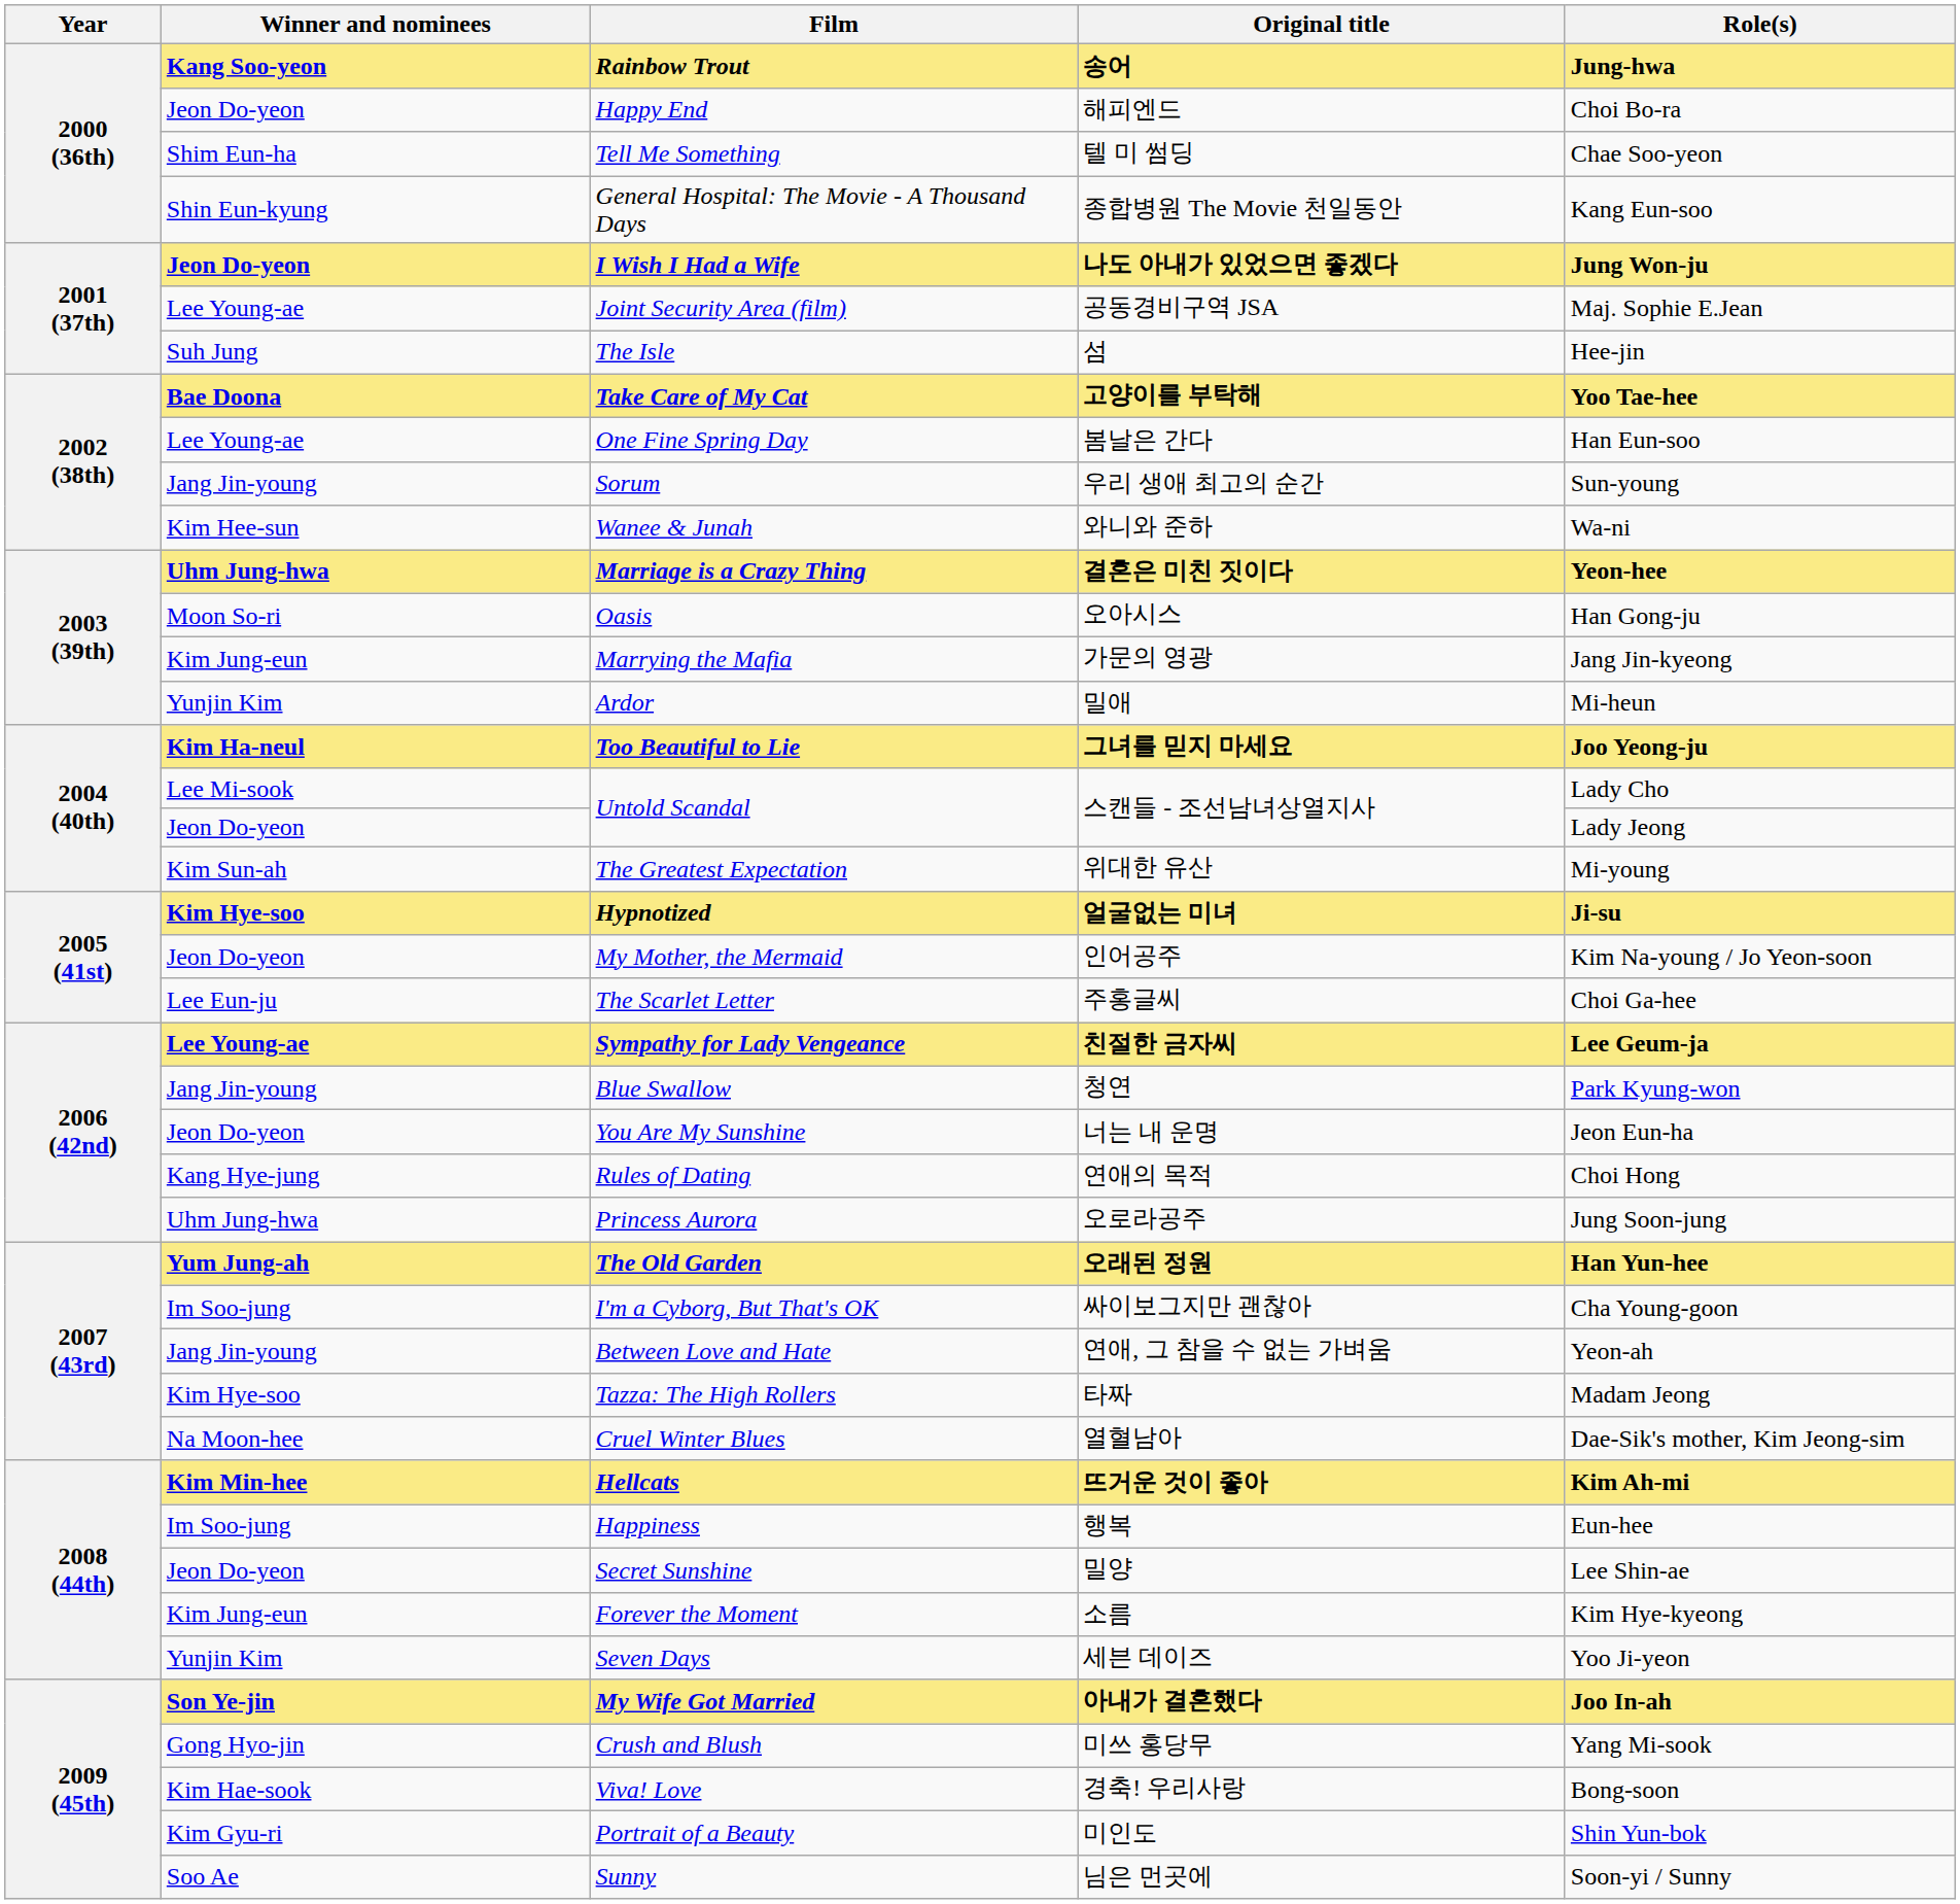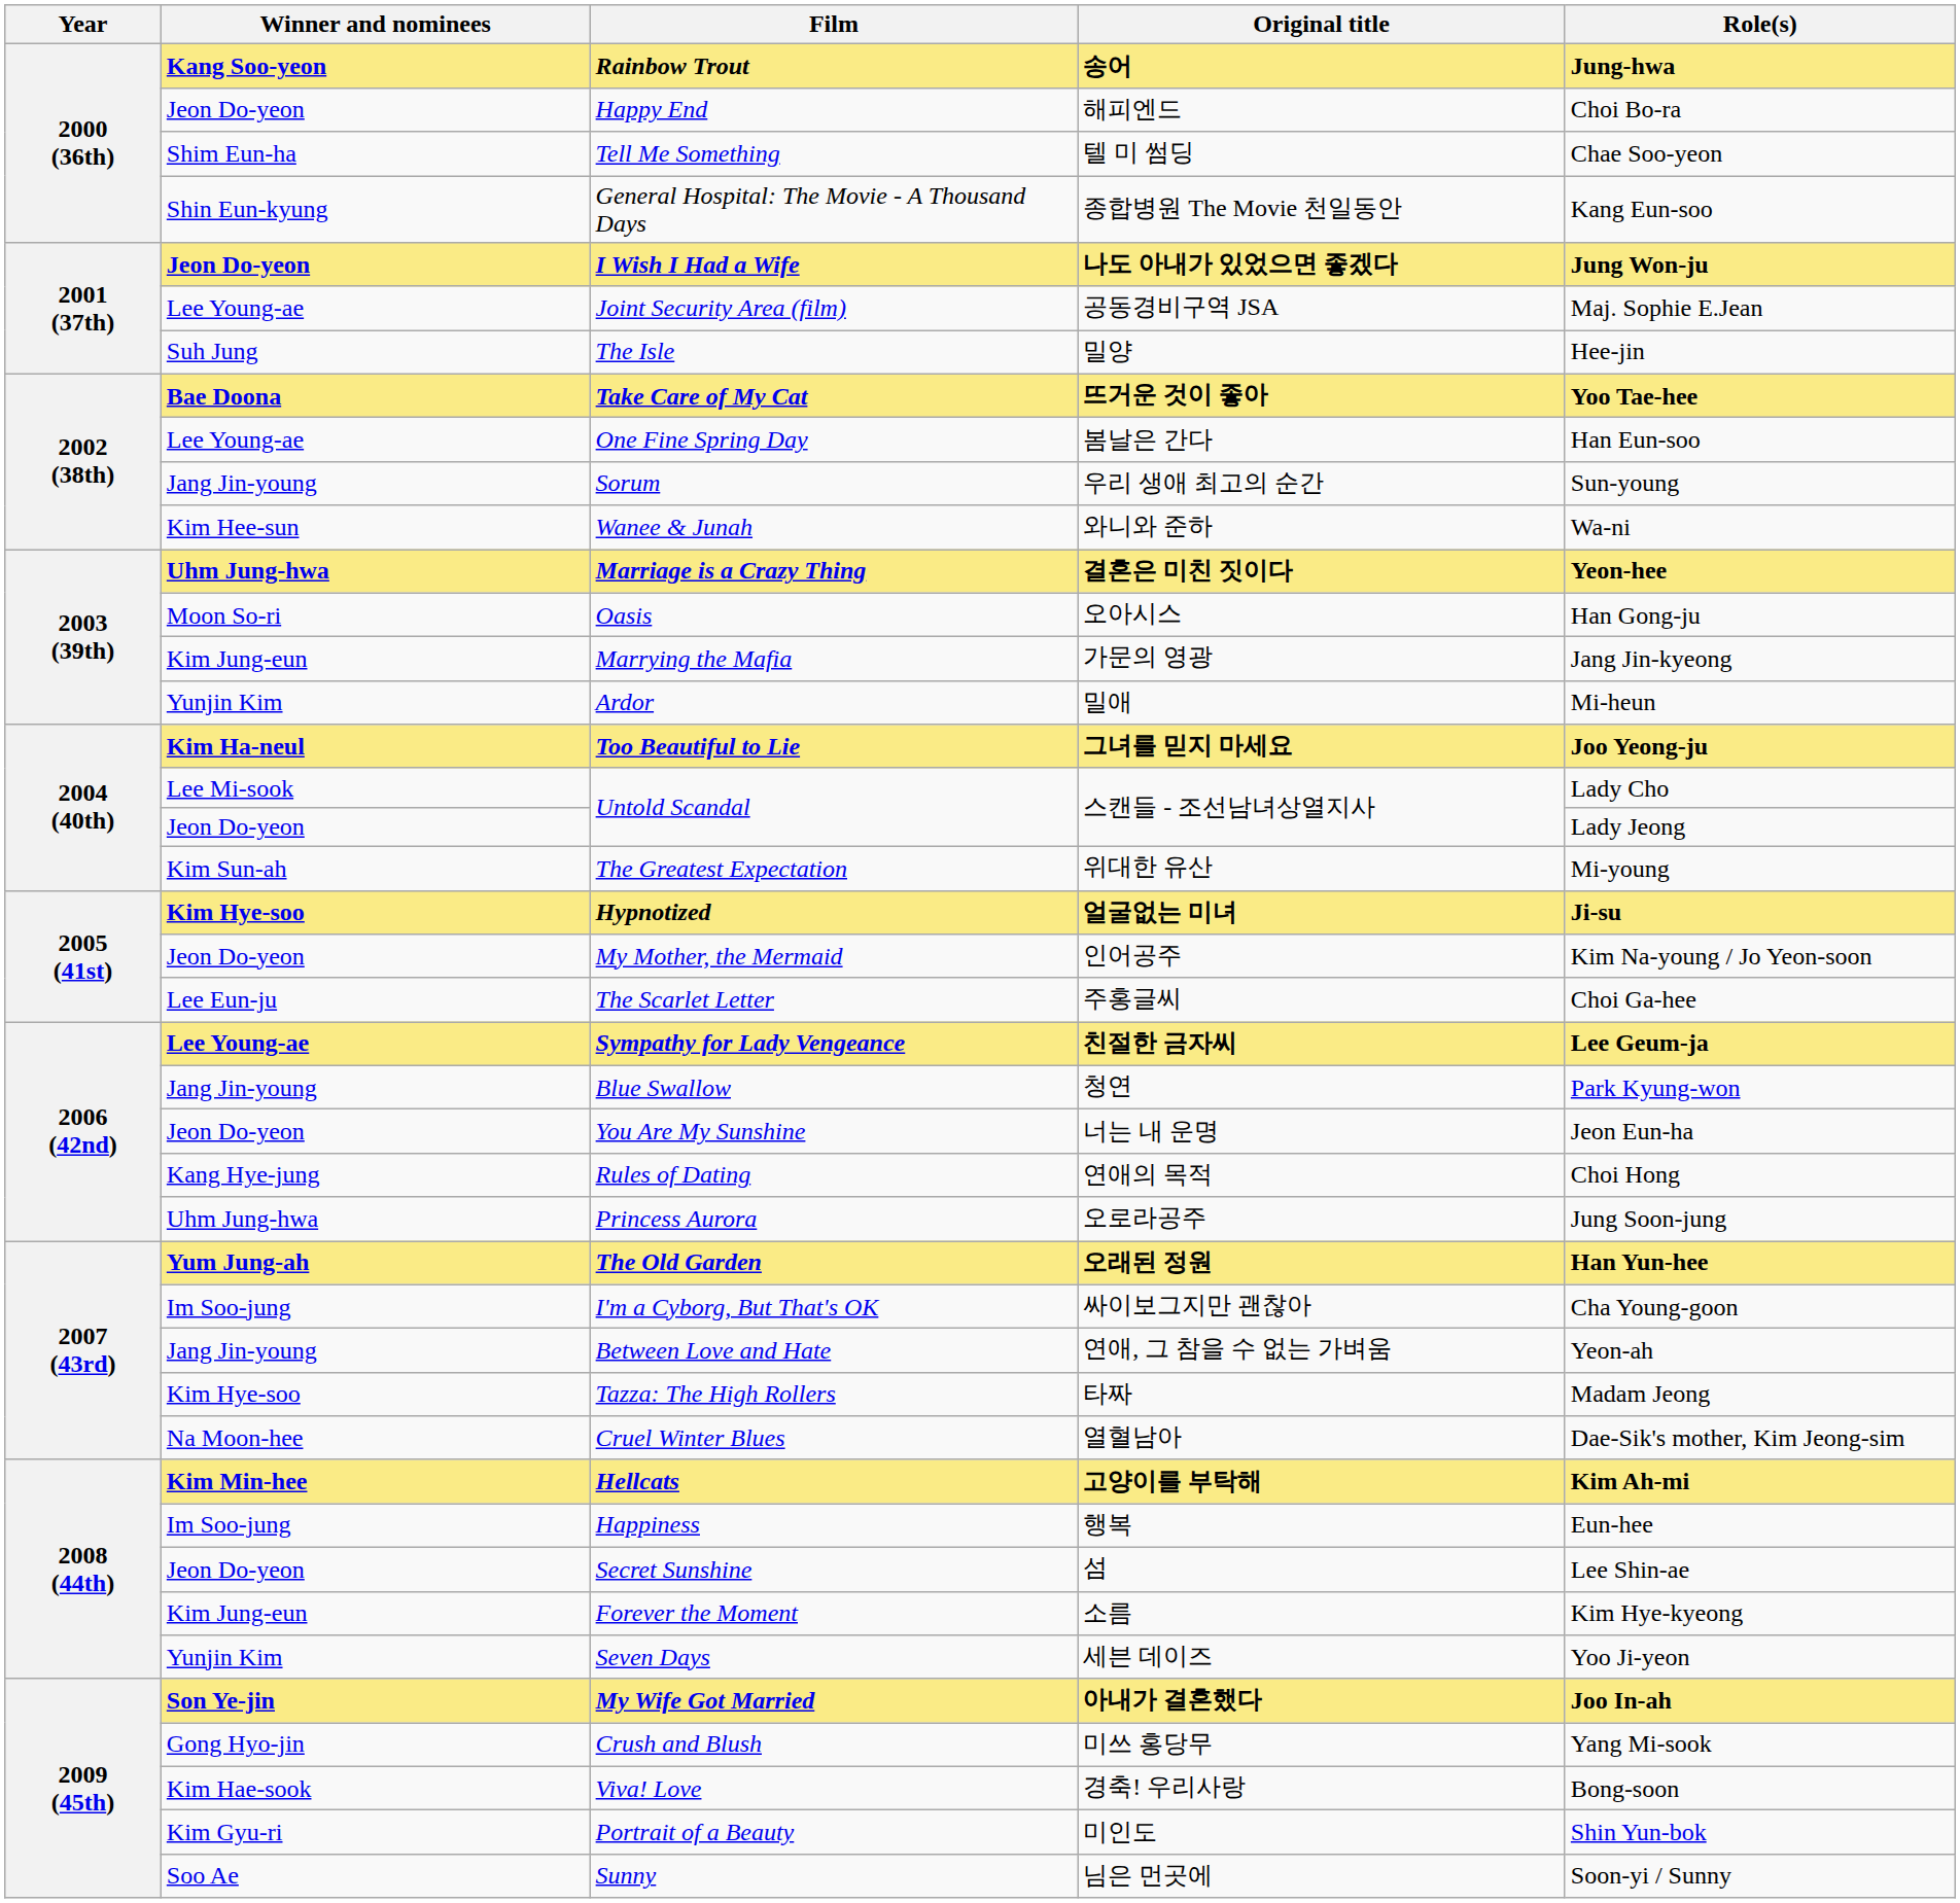 <table class="wikitable" style="width:100%;" cellpadding="6">
 <tr>
 <th style="width:8%;">Year</th>
 <th style="width:22%;">Winner and nominees</th>
 <th style="width:25%;">Film</th>
 <th style="width:25%;">Original title</th>
 <th style="width:20%;">Role(s)</th>
 </tr>
 <tr>
 <th rowspan="4">2000<br>(36th)</th>
 <td style="background:#FAEB86;"><strong><a href='#'>Kang Soo-yeon</a> </strong></td>
 <td style="background:#FAEB86;"><strong><em>Rainbow Trout</em></strong></td>
 <td style="background:#FAEB86;"><strong>송어</strong></td>
 <td style="background:#FAEB86;"><strong>Jung-hwa</strong></td>
 </tr>
 <tr>
 <td><a href='#'>Jeon Do-yeon</a></td>
 <td><em><a href='#'> Happy End</a></em></td>
 <td>해피엔드</td>
 <td>Choi Bo-ra</td>
 </tr>
 <tr>
 <td><a href='#'>Shim Eun-ha</a></td>
 <td><em><a href='#'>Tell Me Something</a></em></td>
 <td>텔 미 썸딩</td>
 <td>Chae Soo-yeon</td>
 </tr>
 <tr>
 <td><a href='#'>Shin Eun-kyung</a></td>
 <td><em>General Hospital: The Movie - A Thousand Days</em></td>
 <td>종합병원 The Movie 천일동안</td>
 <td>Kang Eun-soo</td>
 </tr>
 <tr>
 <th rowspan="3">2001<br>(37th)</th>
 <td style="background:#FAEB86;"><strong><a href='#'>Jeon Do-yeon</a> </strong></td>
 <td style="background:#FAEB86;"><strong><em><a href='#'>I Wish I Had a Wife</a></em></strong></td>
 <td style="background:#FAEB86;"><strong>나도 아내가 있었으면 좋겠다</strong></td>
 <td style="background:#FAEB86;"><strong>Jung Won-ju</strong></td>
 </tr>
 <tr>
 <td><a href='#'>Lee Young-ae</a></td>
 <td><em><a href='#'>Joint Security Area (film)</a></em></td>
 <td>공동경비구역 JSA</td>
 <td>Maj. Sophie E.Jean</td>
 </tr>
 <tr>
 <td><a href='#'>Suh Jung</a></td>
 <td><em><a href='#'>The Isle</a></em></td>
-<td>섬</td>
+<td>밀양</td>
 <td>Hee-jin</td>
 </tr>
 <tr>
 <th rowspan="4">2002<br>(38th)</th>
 <td style="background:#FAEB86;"><strong><a href='#'>Bae Doona</a> </strong></td>
 <td style="background:#FAEB86;"><strong><em><a href='#'>Take Care of My Cat</a></em></strong></td>
-<td style="background:#FAEB86;"><strong>고양이를 부탁해</strong></td>
+<td style="background:#FAEB86;"><strong>뜨거운 것이 좋아</strong></td>
 <td style="background:#FAEB86;"><strong>Yoo Tae-hee</strong></td>
 </tr>
 <tr>
 <td><a href='#'>Lee Young-ae</a></td>
 <td><em><a href='#'>One Fine Spring Day</a></em></td>
 <td>봄날은 간다</td>
 <td>Han Eun-soo</td>
 </tr>
 <tr>
 <td><a href='#'>Jang Jin-young</a></td>
 <td><em><a href='#'>Sorum</a></em></td>
 <td>우리 생애 최고의 순간</td>
 <td>Sun-young</td>
 </tr>
 <tr>
 <td><a href='#'>Kim Hee-sun</a></td>
 <td><em><a href='#'>Wanee & Junah</a></em></td>
 <td>와니와 준하</td>
 <td>Wa-ni</td>
 </tr>
 <tr>
 <th rowspan="4">2003<br>(39th)</th>
 <td style="background:#FAEB86;"><strong><a href='#'>Uhm Jung-hwa</a> </strong></td>
 <td style="background:#FAEB86;"><strong><em><a href='#'>Marriage is a Crazy Thing</a></em></strong></td>
 <td style="background:#FAEB86;"><strong>결혼은 미친 짓이다</strong></td>
 <td style="background:#FAEB86;"><strong>Yeon-hee</strong></td>
 </tr>
 <tr>
 <td><a href='#'>Moon So-ri</a></td>
 <td><em><a href='#'>Oasis</a></em></td>
 <td>오아시스</td>
 <td>Han Gong-ju</td>
 </tr>
 <tr>
 <td><a href='#'>Kim Jung-eun</a></td>
 <td><em><a href='#'>Marrying the Mafia</a></em></td>
 <td>가문의 영광</td>
 <td>Jang Jin-kyeong</td>
 </tr>
 <tr>
 <td><a href='#'>Yunjin Kim</a></td>
 <td><em><a href='#'>Ardor</a></em></td>
 <td>밀애</td>
 <td>Mi-heun</td>
 </tr>
 <tr>
 <th rowspan="4">2004<br>(40th)</th>
 <td style="background:#FAEB86;"><strong><a href='#'>Kim Ha-neul</a> </strong></td>
 <td style="background:#FAEB86;"><strong><em><a href='#'>Too Beautiful to Lie</a></em></strong></td>
 <td style="background:#FAEB86;"><strong>그녀를 믿지 마세요</strong></td>
 <td style="background:#FAEB86;"><strong>Joo Yeong-ju</strong></td>
 </tr>
 <tr>
 <td><a href='#'>Lee Mi-sook</a></td>
 <td rowspan="2"><em><a href='#'>Untold Scandal</a></em></td>
 <td rowspan="2">스캔들 - 조선남녀상열지사</td>
 <td>Lady Cho</td>
 </tr>
 <tr>
 <td><a href='#'>Jeon Do-yeon</a></td>
 <td>Lady Jeong</td>
 </tr>
 <tr>
 <td><a href='#'>Kim Sun-ah</a></td>
 <td><em><a href='#'>The Greatest Expectation</a></em></td>
 <td>위대한 유산</td>
 <td>Mi-young</td>
 </tr>
 <tr>
 <th rowspan="3">2005<br>(<a href='#'>41st</a>)</th>
 <td style="background:#FAEB86;"><strong><a href='#'>Kim Hye-soo</a> </strong></td>
 <td style="background:#FAEB86;"><strong><em>Hypnotized</em></strong></td>
 <td style="background:#FAEB86;"><strong>얼굴없는 미녀</strong></td>
 <td style="background:#FAEB86;"><strong>Ji-su</strong></td>
 </tr>
 <tr>
 <td><a href='#'>Jeon Do-yeon</a></td>
 <td><em><a href='#'>My Mother, the Mermaid</a></em></td>
 <td>인어공주</td>
 <td>Kim Na-young / Jo Yeon-soon</td>
 </tr>
 <tr>
 <td><a href='#'>Lee Eun-ju</a></td>
 <td><em><a href='#'>The Scarlet Letter</a></em></td>
 <td>주홍글씨</td>
 <td>Choi Ga-hee</td>
 </tr>
 <tr>
 <th rowspan="5">2006<br>(<a href='#'>42nd</a>)</th>
 <td style="background:#FAEB86;"><strong><a href='#'>Lee Young-ae</a> </strong></td>
 <td style="background:#FAEB86;"><strong><em><a href='#'>Sympathy for Lady Vengeance</a></em></strong></td>
 <td style="background:#FAEB86;"><strong>친절한 금자씨</strong></td>
 <td style="background:#FAEB86;"><strong>Lee Geum-ja</strong></td>
 </tr>
 <tr>
 <td><a href='#'>Jang Jin-young</a></td>
 <td><em><a href='#'>Blue Swallow</a></em></td>
 <td>청연</td>
 <td><a href='#'>Park Kyung-won</a></td>
 </tr>
 <tr>
 <td><a href='#'>Jeon Do-yeon</a></td>
 <td><em><a href='#'>You Are My Sunshine</a></em></td>
 <td>너는 내 운명</td>
 <td>Jeon Eun-ha</td>
 </tr>
 <tr>
 <td><a href='#'>Kang Hye-jung</a></td>
 <td><em><a href='#'>Rules of Dating</a></em></td>
 <td>연애의 목적</td>
 <td>Choi Hong</td>
 </tr>
 <tr>
 <td><a href='#'>Uhm Jung-hwa</a></td>
 <td><em><a href='#'>Princess Aurora</a></em></td>
 <td>오로라공주</td>
 <td>Jung Soon-jung</td>
 </tr>
 <tr>
 <th rowspan="5">2007<br>(<a href='#'>43rd</a>)</th>
 <td style="background:#FAEB86;"><strong><a href='#'>Yum Jung-ah</a> </strong></td>
 <td style="background:#FAEB86;"><strong><em><a href='#'>The Old Garden</a></em></strong></td>
 <td style="background:#FAEB86;"><strong>오래된 정원</strong></td>
 <td style="background:#FAEB86;"><strong>Han Yun-hee</strong></td>
 </tr>
 <tr>
 <td><a href='#'>Im Soo-jung</a></td>
 <td><em><a href='#'>I'm a Cyborg, But That's OK</a></em></td>
 <td>싸이보그지만 괜찮아</td>
 <td>Cha Young-goon</td>
 </tr>
 <tr>
 <td><a href='#'>Jang Jin-young</a></td>
 <td><em><a href='#'>Between Love and Hate</a></em></td>
 <td>연애, 그 참을 수 없는 가벼움</td>
 <td>Yeon-ah</td>
 </tr>
 <tr>
 <td><a href='#'>Kim Hye-soo</a></td>
 <td><em><a href='#'>Tazza: The High Rollers</a></em></td>
 <td>타짜</td>
 <td>Madam Jeong</td>
 </tr>
 <tr>
 <td><a href='#'>Na Moon-hee</a></td>
 <td><em><a href='#'>Cruel Winter Blues</a></em></td>
 <td>열혈남아</td>
 <td>Dae-Sik's mother, Kim Jeong-sim</td>
 </tr>
 <tr>
 <th rowspan="5">2008<br>(<a href='#'>44th</a>)</th>
 <td style="background:#FAEB86;"><strong><a href='#'>Kim Min-hee</a> </strong></td>
 <td style="background:#FAEB86;"><em><a href='#'><strong>Hellcats</strong></a></em></td>
-<td style="background:#FAEB86;"><strong>뜨거운 것이 좋아</strong></td>
+<td style="background:#FAEB86;"><strong>고양이를 부탁해</strong></td>
 <td style="background:#FAEB86;"><strong>Kim Ah-mi</strong></td>
 </tr>
 <tr>
 <td><a href='#'>Im Soo-jung</a></td>
 <td><em><a href='#'>Happiness</a></em></td>
 <td>행복</td>
 <td>Eun-hee</td>
 </tr>
 <tr>
 <td><a href='#'>Jeon Do-yeon</a></td>
 <td><em><a href='#'>Secret Sunshine</a></em></td>
-<td>밀양</td>
+<td>섬</td>
 <td>Lee Shin-ae</td>
 </tr>
 <tr>
 <td><a href='#'>Kim Jung-eun</a></td>
 <td><em><a href='#'>Forever the Moment</a></em></td>
 <td>소름</td>
 <td>Kim Hye-kyeong</td>
 </tr>
 <tr>
 <td><a href='#'>Yunjin Kim</a></td>
 <td><em> <a href='#'>Seven Days</a></em></td>
 <td>세븐 데이즈</td>
 <td>Yoo Ji-yeon</td>
 </tr>
 <tr>
 <th rowspan="5">2009<br>(<a href='#'>45th</a>)</th>
 <td style="background:#FAEB86;"><strong><a href='#'>Son Ye-jin</a> </strong></td>
 <td style="background:#FAEB86;"><strong><em><a href='#'>My Wife Got Married</a></em></strong></td>
 <td style="background:#FAEB86;"><strong>아내가 결혼했다</strong></td>
 <td style="background:#FAEB86;"><strong>Joo In-ah</strong></td>
 </tr>
 <tr>
 <td><a href='#'>Gong Hyo-jin</a></td>
 <td><em><a href='#'>Crush and Blush</a></em></td>
 <td>미쓰 홍당무</td>
 <td>Yang Mi-sook</td>
 </tr>
 <tr>
 <td><a href='#'>Kim Hae-sook</a></td>
 <td><em><a href='#'>Viva! Love</a></em></td>
 <td>경축! 우리사랑</td>
 <td>Bong-soon</td>
 </tr>
 <tr>
 <td><a href='#'>Kim Gyu-ri</a></td>
 <td><em><a href='#'>Portrait of a Beauty</a></em></td>
 <td>미인도</td>
 <td><a href='#'>Shin Yun-bok</a></td>
 </tr>
 <tr>
 <td><a href='#'>Soo Ae</a></td>
 <td><em><a href='#'>Sunny</a></em></td>
 <td>님은 먼곳에</td>
 <td>Soon-yi / Sunny</td>
 </tr>
 </table>
